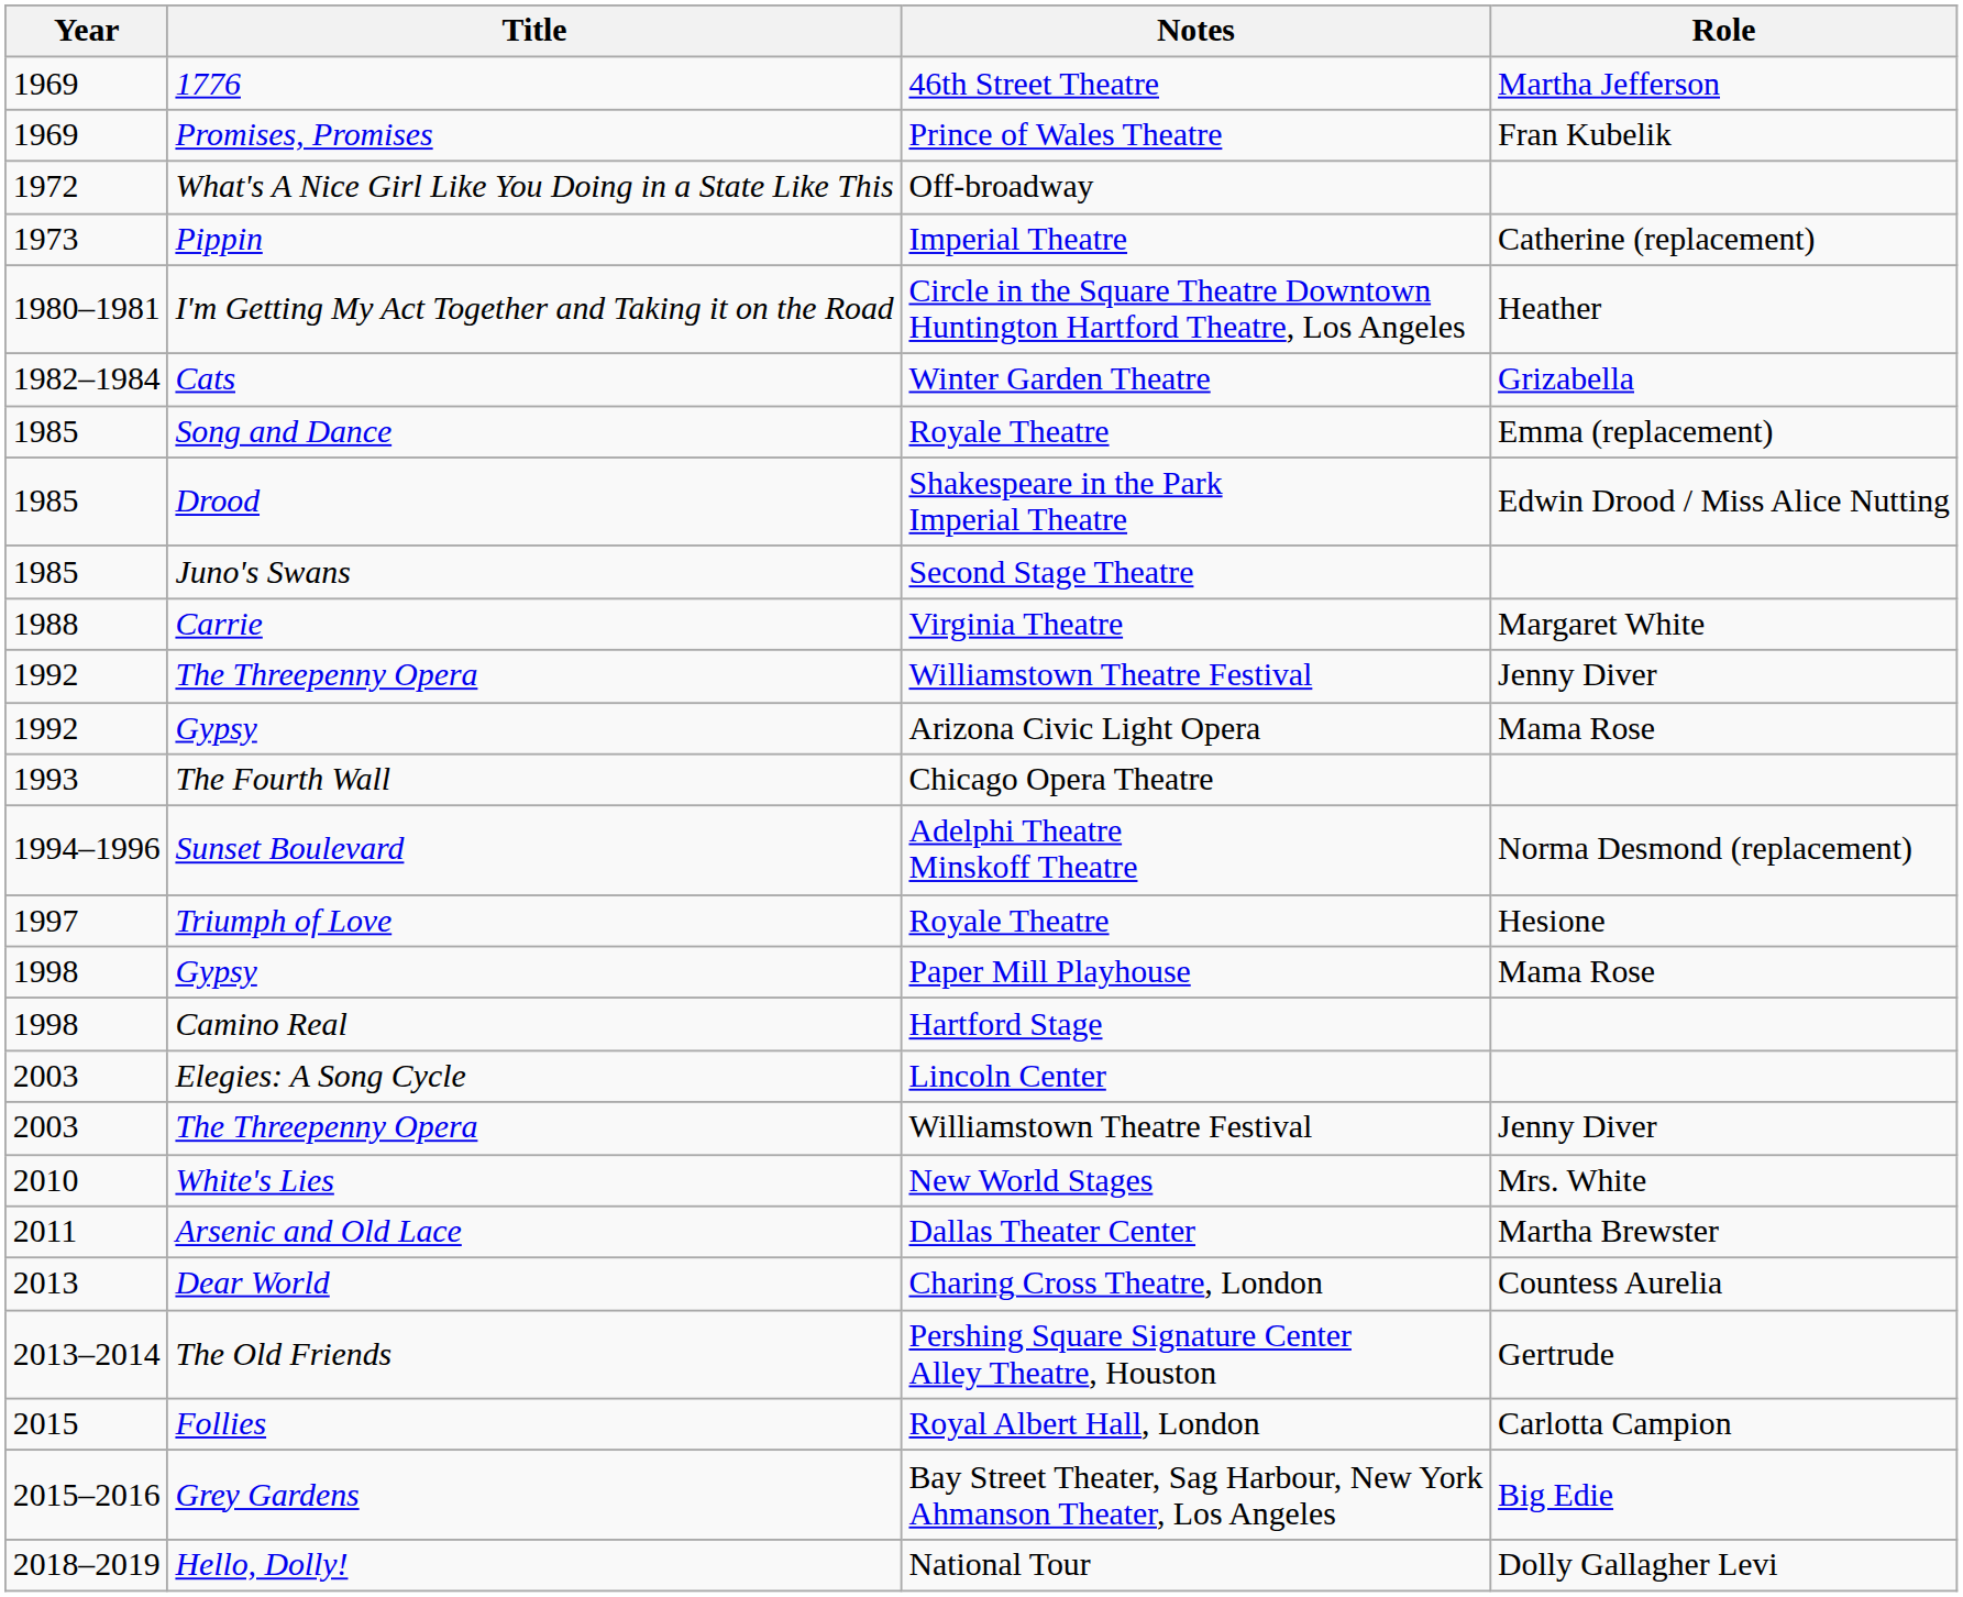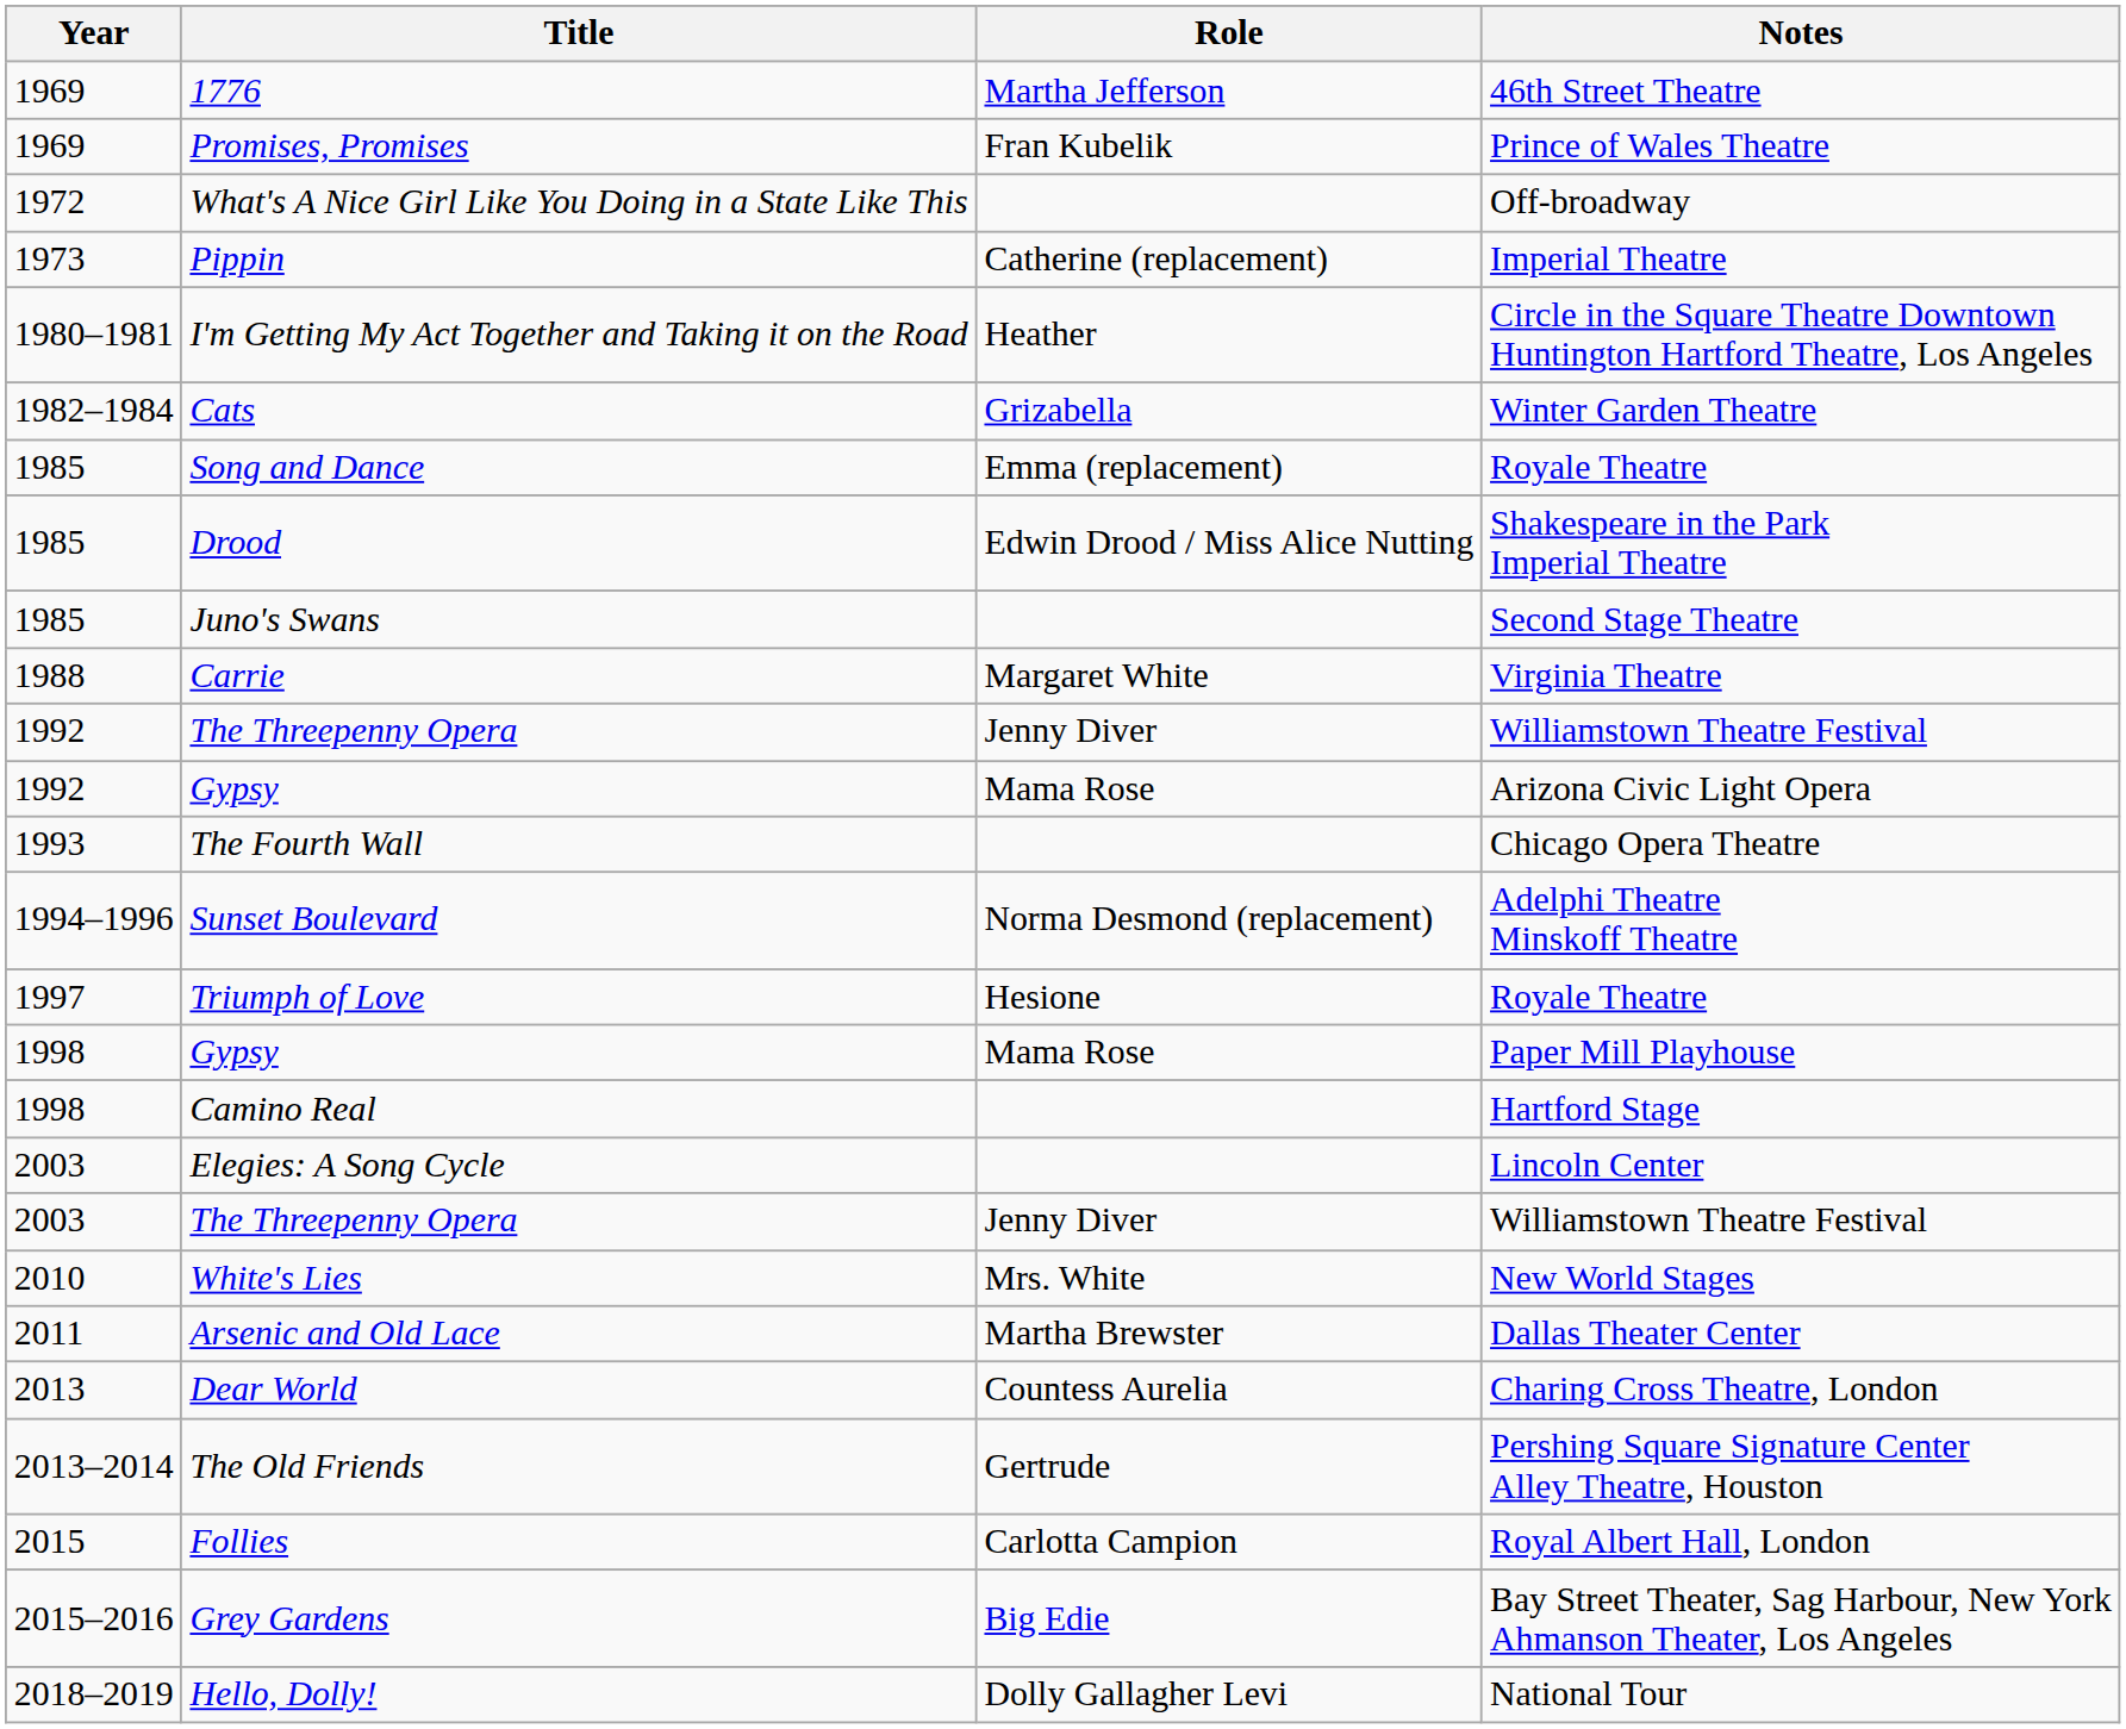 <table class="wikitable sortable">
 <tr>
 <th>Year</th>
 <th>Title</th>
+<th>Role</th>
 <th class="unsortable">Notes</th>
-<th>Role</th>
 </tr>
 <tr>
 <td>1969</td>
 <td><em><a href='#'>1776</a></em></td>
+<td><a href='#'>Martha Jefferson</a></td>
 <td><a href='#'>46th Street Theatre</a></td>
-<td><a href='#'>Martha Jefferson</a></td>
 </tr>
 <tr>
 <td>1969</td>
 <td><em><a href='#'>Promises, Promises</a></em></td>
+<td>Fran Kubelik</td>
 <td><a href='#'>Prince of Wales Theatre</a></td>
-<td>Fran Kubelik</td>
 </tr>
 <tr>
 <td>1972</td>
 <td><em>What's A Nice Girl Like You Doing in a State Like This</em></td>
+<td></td>
 <td>Off-broadway</td>
-<td></td>
 </tr>
 <tr>
 <td>1973</td>
 <td><em><a href='#'>Pippin</a></em></td>
+<td>Catherine (replacement)</td>
 <td><a href='#'>Imperial Theatre</a></td>
-<td>Catherine (replacement)</td>
 </tr>
 <tr>
 <td>1980–1981</td>
 <td><em>I'm Getting My Act Together and Taking it on the Road</em></td>
+<td>Heather</td>
 <td><a href='#'>Circle in the Square Theatre Downtown</a><br><a href='#'>Huntington Hartford Theatre</a>, Los Angeles</td>
-<td>Heather</td>
 </tr>
 <tr>
 <td>1982–1984</td>
 <td><em><a href='#'>Cats</a></em></td>
+<td><a href='#'>Grizabella</a></td>
 <td><a href='#'>Winter Garden Theatre</a></td>
-<td><a href='#'>Grizabella</a></td>
 </tr>
 <tr>
 <td>1985</td>
 <td><em><a href='#'>Song and Dance</a></em></td>
+<td>Emma (replacement)</td>
 <td><a href='#'>Royale Theatre</a></td>
-<td>Emma (replacement)</td>
 </tr>
 <tr>
 <td>1985</td>
 <td><em><a href='#'>Drood</a></em></td>
+<td>Edwin Drood / Miss Alice Nutting</td>
 <td><a href='#'>Shakespeare in the Park</a><br><a href='#'>Imperial Theatre</a></td>
-<td>Edwin Drood / Miss Alice Nutting</td>
 </tr>
 <tr>
 <td>1985</td>
 <td><em>Juno's Swans</em></td>
+<td></td>
 <td><a href='#'>Second Stage Theatre</a></td>
-<td></td>
 </tr>
 <tr>
 <td>1988</td>
 <td><em><a href='#'>Carrie</a></em></td>
+<td>Margaret White</td>
 <td><a href='#'>Virginia Theatre</a></td>
-<td>Margaret White</td>
 </tr>
 <tr>
 <td>1992</td>
 <td><em><a href='#'>The Threepenny Opera</a></em></td>
+<td>Jenny Diver</td>
 <td><a href='#'>Williamstown Theatre Festival</a></td>
-<td>Jenny Diver</td>
 </tr>
 <tr>
 <td>1992</td>
 <td><em><a href='#'>Gypsy</a></em></td>
+<td>Mama Rose</td>
 <td>Arizona Civic Light Opera</td>
-<td>Mama Rose</td>
 </tr>
 <tr>
 <td>1993</td>
 <td><em>The Fourth Wall</em></td>
+<td></td>
 <td>Chicago Opera Theatre</td>
-<td></td>
 </tr>
 <tr>
 <td>1994–1996</td>
 <td><em><a href='#'>Sunset Boulevard</a></em></td>
+<td>Norma Desmond (replacement)</td>
 <td><a href='#'>Adelphi Theatre</a><br><a href='#'>Minskoff Theatre</a></td>
-<td>Norma Desmond (replacement)</td>
 </tr>
 <tr>
 <td>1997</td>
 <td><em><a href='#'>Triumph of Love</a></em></td>
+<td>Hesione</td>
 <td><a href='#'>Royale Theatre</a></td>
-<td>Hesione</td>
 </tr>
 <tr>
 <td>1998</td>
 <td><em><a href='#'>Gypsy</a></em></td>
+<td>Mama Rose</td>
 <td><a href='#'>Paper Mill Playhouse</a></td>
-<td>Mama Rose</td>
 </tr>
 <tr>
 <td>1998</td>
 <td><em>Camino Real</em></td>
+<td></td>
 <td><a href='#'>Hartford Stage</a></td>
-<td></td>
 </tr>
 <tr>
 <td>2003</td>
 <td><em>Elegies: A Song Cycle</em></td>
+<td></td>
 <td><a href='#'>Lincoln Center</a></td>
-<td></td>
 </tr>
 <tr>
 <td>2003</td>
 <td><em><a href='#'>The Threepenny Opera</a></em></td>
+<td>Jenny Diver</td>
 <td>Williamstown Theatre Festival</td>
-<td>Jenny Diver</td>
 </tr>
 <tr>
 <td>2010</td>
 <td><em><a href='#'>White's Lies</a></em></td>
+<td>Mrs. White</td>
 <td><a href='#'>New World Stages</a></td>
-<td>Mrs. White</td>
 </tr>
 <tr>
 <td>2011</td>
 <td><em><a href='#'>Arsenic and Old Lace</a></em></td>
+<td>Martha Brewster</td>
 <td><a href='#'>Dallas Theater Center</a></td>
-<td>Martha Brewster</td>
 </tr>
 <tr>
 <td>2013</td>
 <td><em><a href='#'>Dear World</a></em></td>
+<td>Countess Aurelia</td>
 <td><a href='#'>Charing Cross Theatre</a>, London</td>
-<td>Countess Aurelia</td>
 </tr>
 <tr>
 <td>2013–2014</td>
 <td><em>The Old Friends</em></td>
+<td>Gertrude</td>
 <td><a href='#'>Pershing Square Signature Center</a><br><a href='#'>Alley Theatre</a>, Houston</td>
-<td>Gertrude</td>
 </tr>
 <tr>
 <td>2015</td>
 <td><em><a href='#'>Follies</a></em></td>
+<td>Carlotta Campion</td>
 <td><a href='#'>Royal Albert Hall</a>, London</td>
-<td>Carlotta Campion</td>
 </tr>
 <tr>
 <td>2015–2016</td>
 <td><em><a href='#'>Grey Gardens</a></em></td>
+<td><a href='#'>Big Edie</a></td>
 <td>Bay Street Theater, Sag Harbour, New York<br><a href='#'>Ahmanson Theater</a>, Los Angeles</td>
-<td><a href='#'>Big Edie</a></td>
 </tr>
 <tr>
 <td>2018–2019</td>
 <td><em><a href='#'>Hello, Dolly!</a></em></td>
+<td>Dolly Gallagher Levi</td>
 <td>National Tour</td>
-<td>Dolly Gallagher Levi</td>
 </tr>
 </table>
